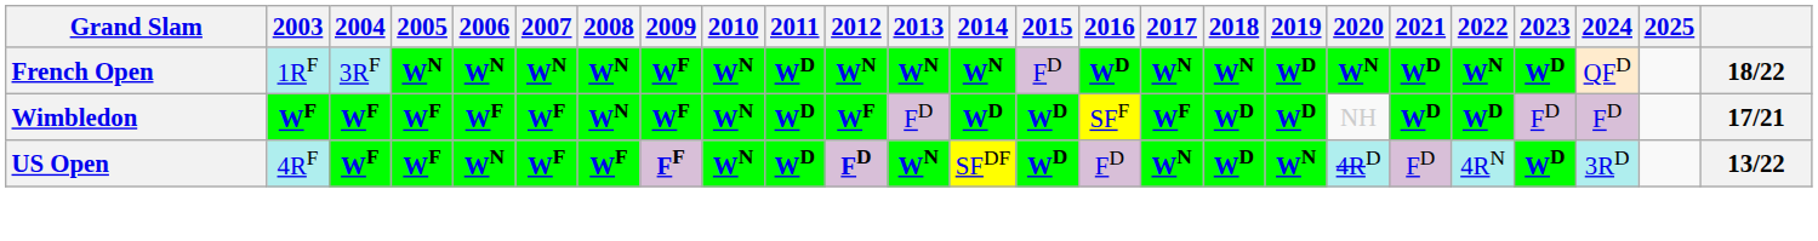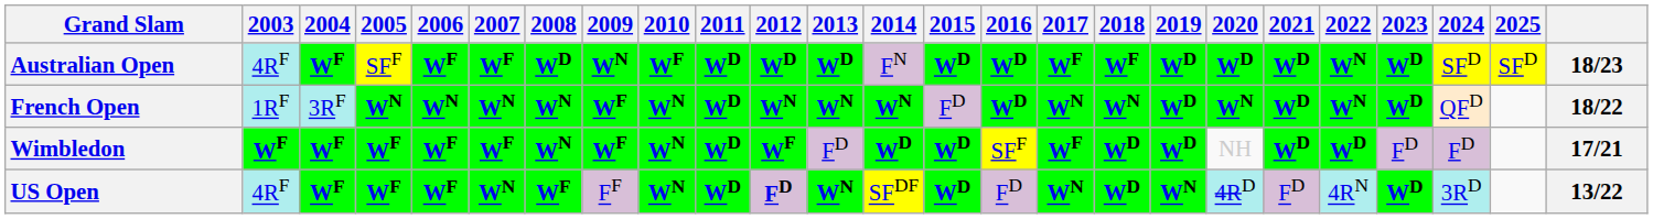 <table class="wikitable nowrap" style="text-align: center; font-size:95%;">
 <tr>
 <th width="150"><a href='#'>Grand Slam</a></th>
 <th><a href='#'>2003</a></th>
 <th><a href='#'>2004</a></th>
 <th><a href='#'>2005</a></th>
 <th><a href='#'>2006</a></th>
 <th><a href='#'>2007</a></th>
 <th><a href='#'>2008</a></th>
 <th><a href='#'>2009</a></th>
 <th><a href='#'>2010</a></th>
 <th><a href='#'>2011</a></th>
 <th><a href='#'>2012</a></th>
 <th><a href='#'>2013</a></th>
 <th><a href='#'>2014</a></th>
 <th><a href='#'>2015</a></th>
 <th><a href='#'>2016</a></th>
 <th><a href='#'>2017</a></th>
 <th><a href='#'>2018</a></th>
 <th><a href='#'>2019</a></th>
 <th><a href='#'>2020</a></th>
 <th><a href='#'>2021</a></th>
 <th><a href='#'>2022</a></th>
 <th><a href='#'>2023</a></th>
 <th><a href='#'>2024</a></th>
 <th><a href='#'>2025</a></th>
 <th width="60"></th>
+</tr>
+<tr>
+<th scope="row" style="text-align:left"><a href='#'>Australian Open</a></th>
+<td bgcolor="#AFEEEE"><a href='#'>4R</a><sup>F</sup></td>
+<td bgcolor="lime"><a href='#'><strong>W</strong></a><strong><sup>F</sup></strong></td>
+<td bgcolor="yellow"><a href='#'>SF</a><sup>F</sup></td>
+<td bgcolor="lime"><a href='#'><strong>W</strong></a><strong><sup>F</sup></strong></td>
+<td bgcolor="lime"><a href='#'><strong>W</strong></a><strong><sup>F</sup></strong></td>
+<td bgcolor="lime"><a href='#'><strong>W</strong></a><strong><sup>D</sup></strong></td>
+<td bgcolor="lime"><a href='#'><strong>W</strong></a><strong><sup>N</sup></strong></td>
+<td bgcolor="lime"><a href='#'><strong>W</strong></a><strong><sup>F</sup></strong></td>
+<td bgcolor="lime"><a href='#'><strong>W</strong></a><strong><sup>D</sup></strong></td>
+<td bgcolor="lime"><a href='#'><strong>W</strong></a><strong><sup>D</sup></strong></td>
+<td bgcolor="lime"><a href='#'><strong>W</strong></a><strong><sup>D</sup></strong></td>
+<td bgcolor="thistle"><a href='#'>F</a><sup>N</sup></td>
+<td bgcolor="lime"><a href='#'><strong>W</strong></a><strong><sup>D</sup></strong></td>
+<td bgcolor="lime"><a href='#'><strong>W</strong></a><strong><sup>D</sup></strong></td>
+<td bgcolor="lime"><a href='#'><strong>W</strong></a><strong><sup>F</sup></strong></td>
+<td bgcolor="lime"><a href='#'><strong>W</strong></a><strong><sup>F</sup></strong></td>
+<td bgcolor="lime"><a href='#'><strong>W</strong></a><strong><sup>D</sup></strong></td>
+<td bgcolor="lime"><a href='#'><strong>W</strong></a><strong><sup>D</sup></strong></td>
+<td bgcolor="lime"><a href='#'><strong>W</strong></a><strong><sup>D</sup></strong></td>
+<td bgcolor="lime"><a href='#'><strong>W</strong></a><strong><sup>N</sup></strong></td>
+<td bgcolor="lime"><a href='#'><strong>W</strong></a><strong><sup>D</sup></strong></td>
+<td bgcolor="yellow"><a href='#'>SF</a><sup>D</sup></td>
+<td bgcolor="yellow"><a href='#'>SF</a><sup>D</sup></td>
+<th>18/23</th>
 </tr>
 <tr>
 <th scope="row" style="text-align:left"><a href='#'>French Open</a></th>
 <td bgcolor="#AFEEEE"><a href='#'>1R</a><sup>F</sup></td>
 <td bgcolor="#AFEEEE"><a href='#'>3R</a><sup>F</sup></td>
 <td bgcolor="lime"><a href='#'><strong>W</strong></a><strong><sup>N</sup></strong></td>
 <td bgcolor="lime"><a href='#'><strong>W</strong></a><strong><sup>N</sup></strong></td>
 <td bgcolor="lime"><a href='#'><strong>W</strong></a><strong><sup>N</sup></strong></td>
 <td bgcolor="lime"><a href='#'><strong>W</strong></a><strong><sup>N</sup></strong></td>
 <td bgcolor="lime"><a href='#'><strong>W</strong></a><strong><sup>F</sup></strong></td>
 <td bgcolor="lime"><a href='#'><strong>W</strong></a><strong><sup>N</sup></strong></td>
 <td bgcolor="lime"><a href='#'><strong>W</strong></a><strong><sup>D</sup></strong></td>
 <td bgcolor="lime"><a href='#'><strong>W</strong></a><strong><sup>N</sup></strong></td>
 <td bgcolor="lime"><a href='#'><strong>W</strong></a><strong><sup>N</sup></strong></td>
 <td bgcolor="lime"><a href='#'><strong>W</strong></a><strong><sup>N</sup></strong></td>
 <td bgcolor="thistle"><a href='#'>F</a><sup>D</sup></td>
 <td bgcolor="lime"><a href='#'><strong>W</strong></a><strong><sup>D</sup></strong></td>
 <td bgcolor="lime"><a href='#'><strong>W</strong></a><strong><sup>N</sup></strong></td>
 <td bgcolor="lime"><a href='#'><strong>W</strong></a><strong><sup>N</sup></strong></td>
 <td bgcolor="lime"><a href='#'><strong>W</strong></a><strong><sup>D</sup></strong></td>
 <td bgcolor="lime"><a href='#'><strong>W</strong></a><strong><sup>N</sup></strong></td>
 <td bgcolor="lime"><a href='#'><strong>W</strong></a><strong><sup>D</sup></strong></td>
 <td bgcolor="lime"><a href='#'><strong>W</strong></a><strong><sup>N</sup></strong></td>
 <td bgcolor="lime"><a href='#'><strong>W</strong></a><strong><sup>D</sup></strong></td>
 <td bgcolor="blanchedalmond"><a href='#'>QF</a><sup>D</sup></td>
 <td></td>
 <th>18/22</th>
 </tr>
 <tr>
 <th scope="row" style="text-align:left"><a href='#'>Wimbledon</a></th>
 <td bgcolor="lime"><a href='#'><strong>W</strong></a><strong><sup>F</sup></strong></td>
 <td bgcolor="lime"><a href='#'><strong>W</strong></a><strong><sup>F</sup></strong></td>
 <td bgcolor="lime"><a href='#'><strong>W</strong></a><strong><sup>F</sup></strong></td>
 <td bgcolor="lime"><a href='#'><strong>W</strong></a><strong><sup>F</sup></strong></td>
 <td bgcolor="lime"><a href='#'><strong>W</strong></a><strong><sup>F</sup></strong></td>
 <td bgcolor="lime"><a href='#'><strong>W</strong></a><strong><sup>N</sup></strong></td>
 <td bgcolor="lime"><a href='#'><strong>W</strong></a><strong><sup>F</sup></strong></td>
 <td bgcolor="lime"><a href='#'><strong>W</strong></a><strong><sup>N</sup></strong></td>
 <td bgcolor="lime"><a href='#'><strong>W</strong></a><strong><sup>D</sup></strong></td>
 <td bgcolor="lime"><a href='#'><strong>W</strong></a><strong><sup>F</sup></strong></td>
 <td bgcolor="thistle"><a href='#'>F</a><sup>D</sup></td>
 <td bgcolor="lime"><a href='#'><strong>W</strong></a><strong><sup>D</sup></strong></td>
 <td bgcolor="lime"><a href='#'><strong>W</strong></a><strong><sup>D</sup></strong></td>
 <td bgcolor="yellow"><a href='#'>SF</a><sup>F</sup></td>
 <td bgcolor="lime"><a href='#'><strong>W</strong></a><strong><sup>F</sup></strong></td>
 <td bgcolor="lime"><a href='#'><strong>W</strong></a><strong><sup>D</sup></strong></td>
 <td bgcolor="lime"><a href='#'><strong>W</strong></a><strong><sup>D</sup></strong></td>
 <td style="color:#CCC;">NH</td>
 <td bgcolor="lime"><a href='#'><strong>W</strong></a><strong><sup>D</sup></strong></td>
 <td bgcolor="lime"><a href='#'><strong>W</strong></a><strong><sup>D</sup></strong></td>
 <td bgcolor="thistle"><a href='#'>F</a><sup>D</sup></td>
 <td bgcolor="thistle"><a href='#'>F</a><sup>D</sup></td>
 <td></td>
 <th>17/21</th>
 </tr>
 <tr>
 <th scope="row" style="text-align:left"><a href='#'>US Open</a></th>
 <td bgcolor="#AFEEEE"><a href='#'>4R</a><sup>F</sup></td>
 <td bgcolor="lime"><a href='#'><strong>W</strong></a><strong><sup>F</sup></strong></td>
 <td bgcolor="lime"><a href='#'><strong>W</strong></a><strong><sup>F</sup></strong></td>
+<td bgcolor="lime"><a href='#'><strong>W</strong></a><strong><sup>F</sup></strong></td>
 <td bgcolor="lime"><a href='#'><strong>W</strong></a><strong><sup>N</sup></strong></td>
 <td bgcolor="lime"><a href='#'><strong>W</strong></a><strong><sup>F</sup></strong></td>
-<td bgcolor="lime"><a href='#'><strong>W</strong></a><strong><sup>F</sup></strong></td>
-<td bgcolor="thistle"><strong><a href='#'>F</a><sup>F</sup></strong></td>
+<td bgcolor="thistle"><a href='#'>F</a><sup>F</sup></td>
 <td bgcolor="lime"><a href='#'><strong>W</strong></a><strong><sup>N</sup></strong></td>
 <td bgcolor="lime"><a href='#'><strong>W</strong></a><strong><sup>D</sup></strong></td>
 <td bgcolor="thistle"><strong><a href='#'>F</a><sup>D</sup></strong></td>
 <td bgcolor="lime"><a href='#'><strong>W</strong></a><strong><sup>N</sup></strong></td>
 <td bgcolor="yellow"><a href='#'>SF</a><sup>DF</sup></td>
 <td bgcolor="lime"><a href='#'><strong>W</strong></a><strong><sup>D</sup></strong></td>
 <td bgcolor="thistle"><a href='#'>F</a><sup>D</sup></td>
 <td bgcolor="lime"><a href='#'><strong>W</strong></a><strong><sup>N</sup></strong></td>
 <td bgcolor="lime"><a href='#'><strong>W</strong></a><strong><sup>D</sup></strong></td>
 <td bgcolor="lime"><a href='#'><strong>W</strong></a><strong><sup>N</sup></strong></td>
 <td bgcolor="#AFEEEE"><a href='#'><s>4R</s></a><sup>D</sup></td>
 <td bgcolor="thistle"><a href='#'>F</a><sup>D</sup></td>
 <td bgcolor="#AFEEEE"><a href='#'>4R</a><sup>N</sup></td>
 <td bgcolor="lime"><a href='#'><strong>W</strong></a><strong><sup>D</sup></strong></td>
 <td bgcolor="#AFEEEE"><a href='#'>3R</a><sup>D</sup></td>
 <td></td>
 <th>13/22</th>
 </tr>
 </table>
